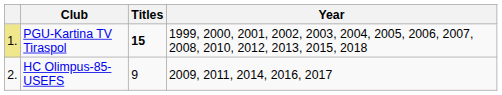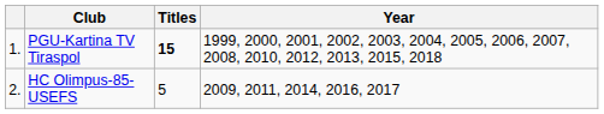 <table class="wikitable sortable" style="font-size:95%;">
 <tr style="background:#e9e9e9">
 <th></th>
 <th>Club</th>
 <th>Titles</th>
 <th>Year</th>
 </tr>
 <tr>
-<td style="background: khaki;">1.</td>
+<td>1.</td>
 <td><a href='#'>PGU-Kartina TV Tiraspol</a></td>
 <td><strong>15</strong></td>
 <td>1999, 2000, 2001, 2002, 2003, 2004, 2005, 2006, 2007, 2008, 2010, 2012, 2013, 2015, 2018</td>
 </tr>
 <tr>
 <td>2.</td>
 <td><a href='#'>HC Olimpus-85-USEFS</a></td>
-<td>9</td>
+<td>5</td>
 <td>2009, 2011, 2014, 2016, 2017</td>
 </tr>
 </table>
